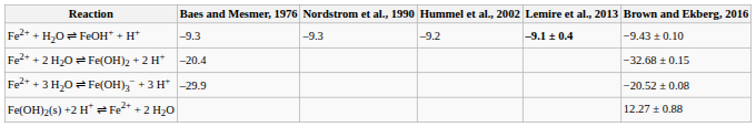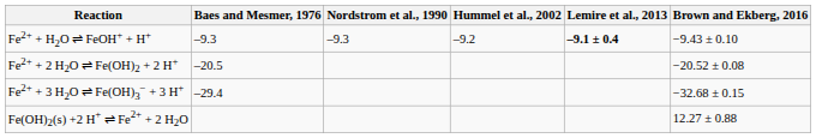 <table class="wikitable">
 <tr>
 <th>Reaction</th>
 <th>Baes and Mesmer, 1976</th>
 <th>Nordstrom et al., 1990</th>
 <th>Hummel et al., 2002</th>
 <th>Lemire et al., 2013</th>
 <th>Brown and Ekberg, 2016</th>
 </tr>
 <tr>
 <td>Fe<sup>2+</sup> + H<sub>2</sub>O ⇌ FeOH<sup>+</sup> + H<sup>+</sup></td>
 <td>–9.3</td>
 <td>–9.3</td>
 <td>–9.2</td>
 <td><strong>–9.1 ± 0.4</strong></td>
 <td>−9.43 ± 0.10</td>
 </tr>
 <tr>
 <td>Fe<sup>2+</sup> + 2 H<sub>2</sub>O ⇌ Fe(OH)<sub>2</sub> + 2 H<sup>+</sup></td>
-<td>–20.4</td>
+<td>–20.5</td>
+<td></td>
+<td></td>
+<td></td>
+<td>−20.52 ± 0.08</td>
+</tr>
+<tr>
+<td>Fe<sup>2+</sup> + 3 H<sub>2</sub>O ⇌ Fe(OH)<sub>3</sub><sup>−</sup> + 3 H<sup>+</sup></td>
+<td>–29.4</td>
 <td></td>
 <td></td>
 <td></td>
 <td>−32.68 ± 0.15</td>
-</tr>
-<tr>
-<td>Fe<sup>2+</sup> + 3 H<sub>2</sub>O ⇌ Fe(OH)<sub>3</sub><sup>−</sup> + 3 H<sup>+</sup></td>
-<td>–29.9</td>
-<td></td>
-<td></td>
-<td></td>
-<td>−20.52 ± 0.08</td>
 </tr>
 <tr>
 <td>Fe(OH)<sub>2</sub>(s) +2 H<sup>+</sup> ⇌ Fe<sup>2+</sup> + 2 H<sub>2</sub>O</td>
 <td></td>
 <td></td>
 <td></td>
 <td></td>
 <td>12.27 ± 0.88</td>
 </tr>
 </table>
